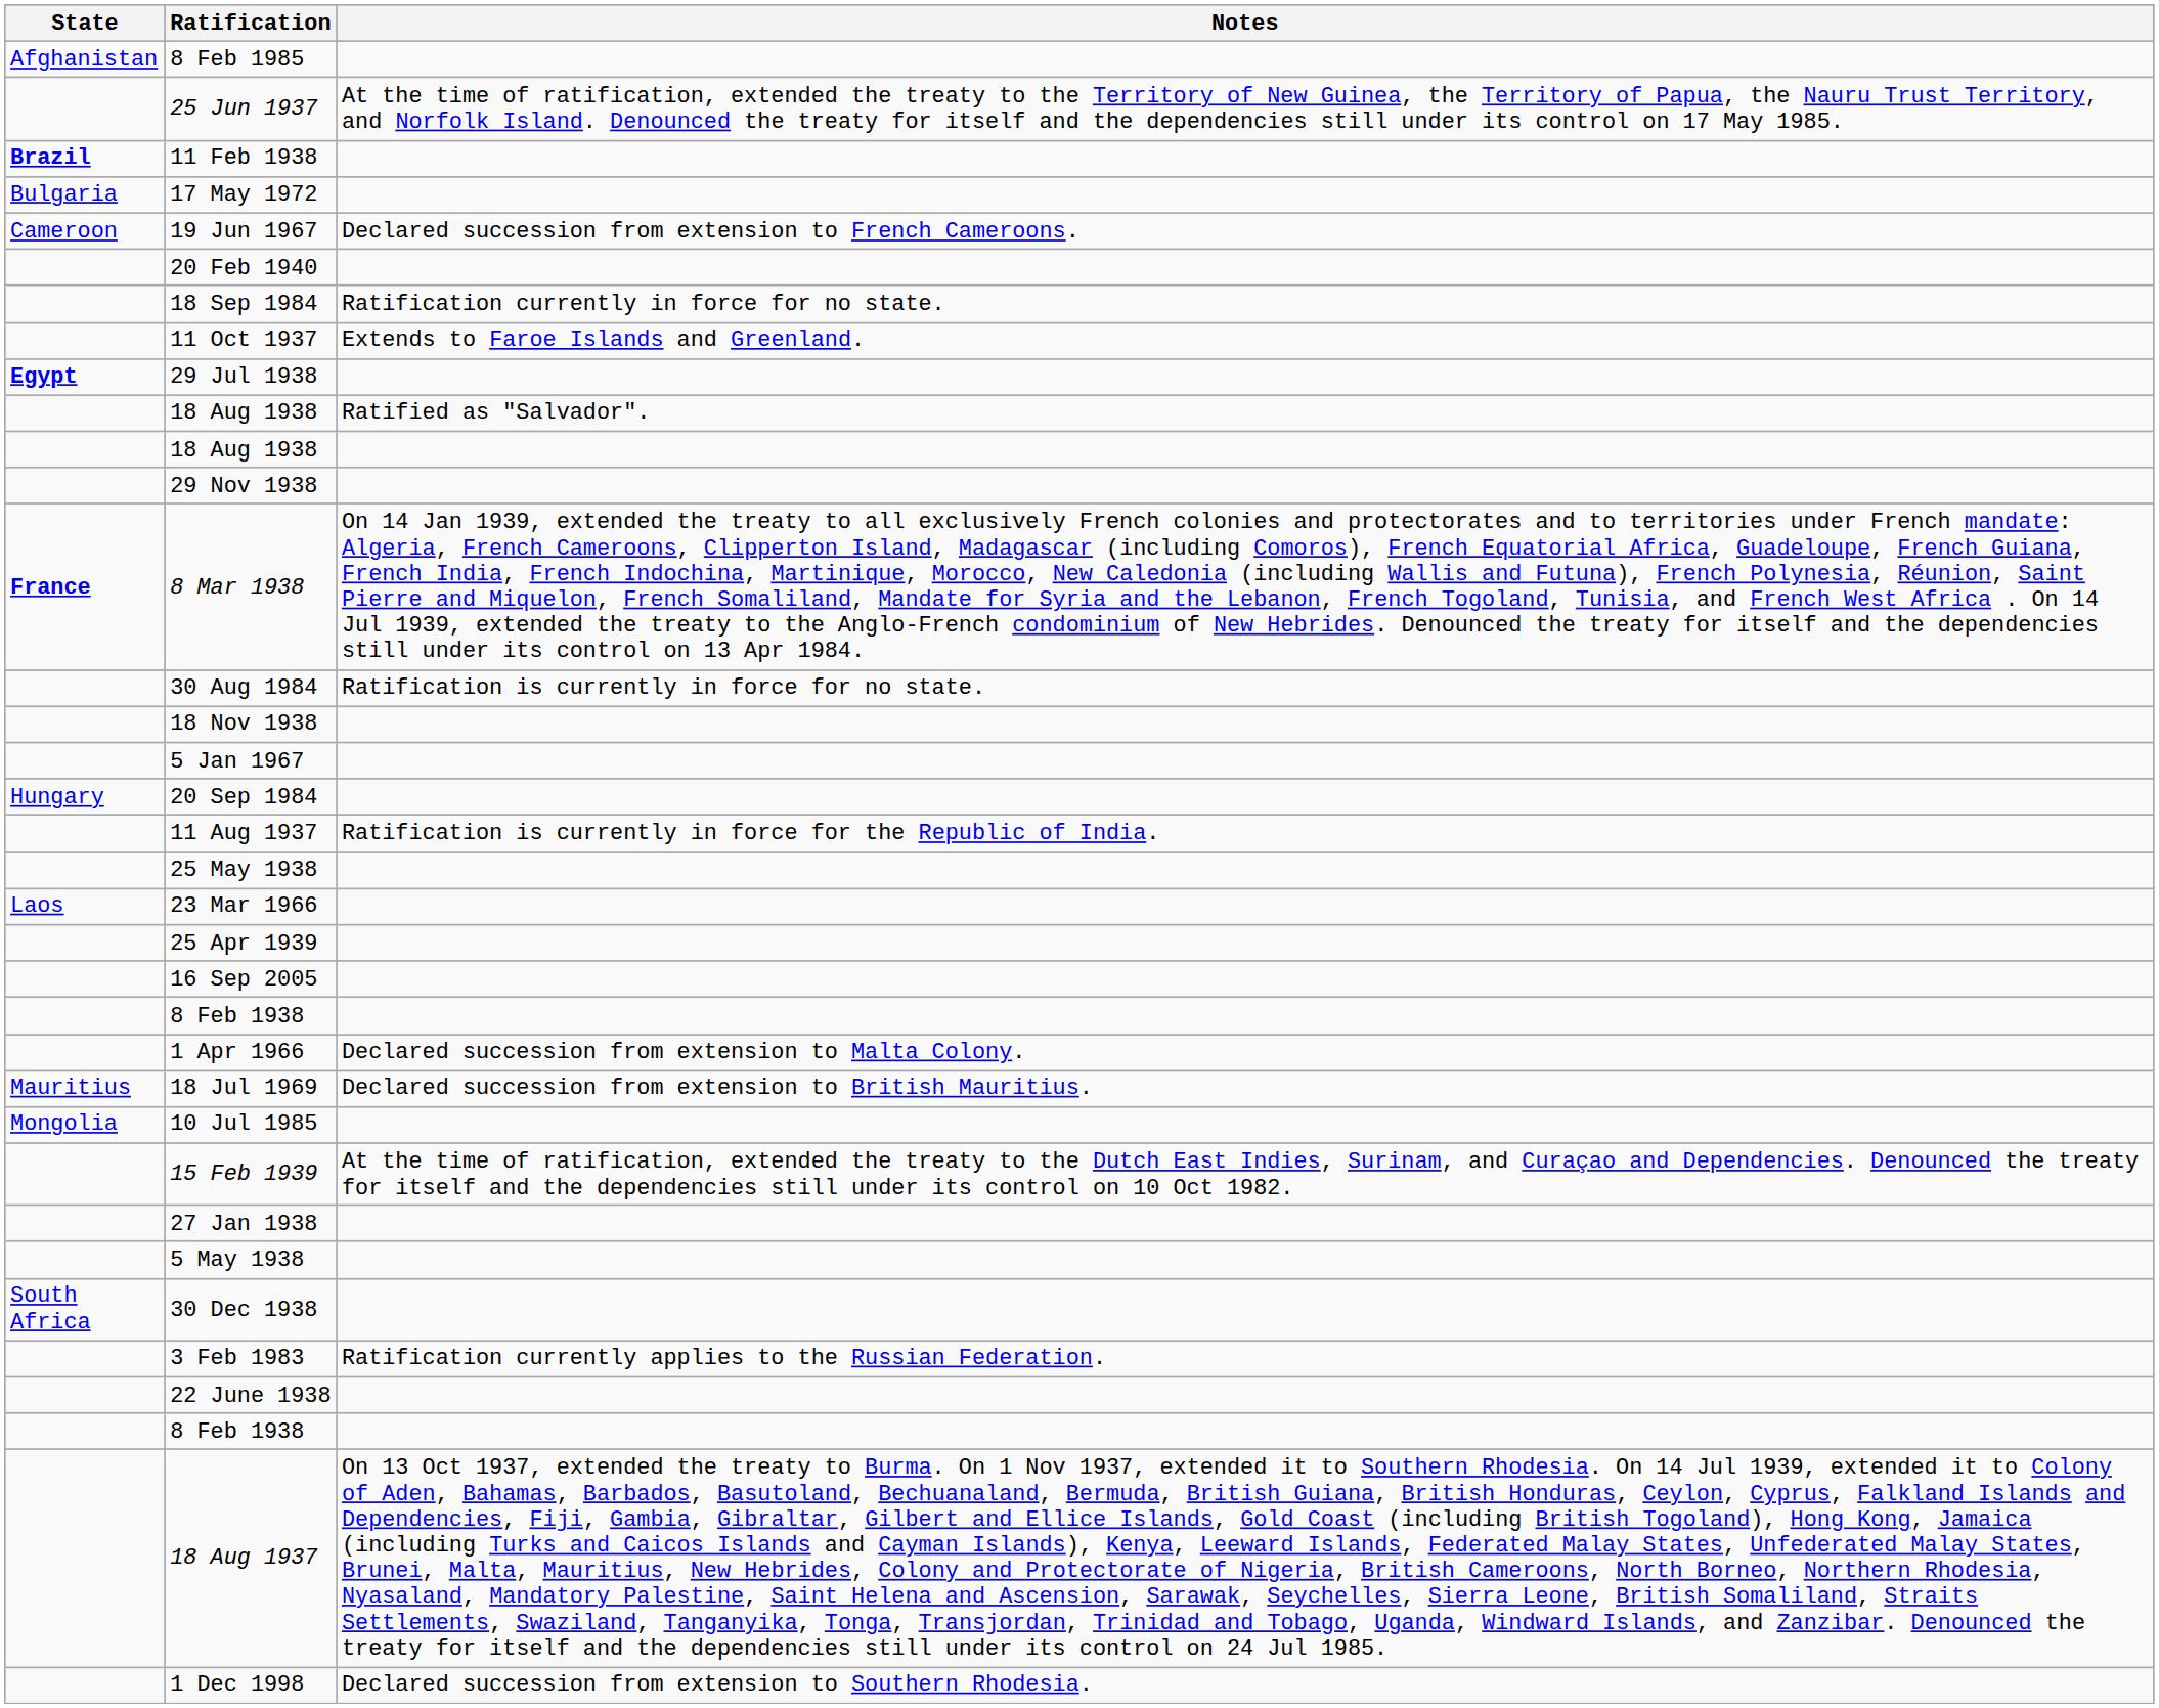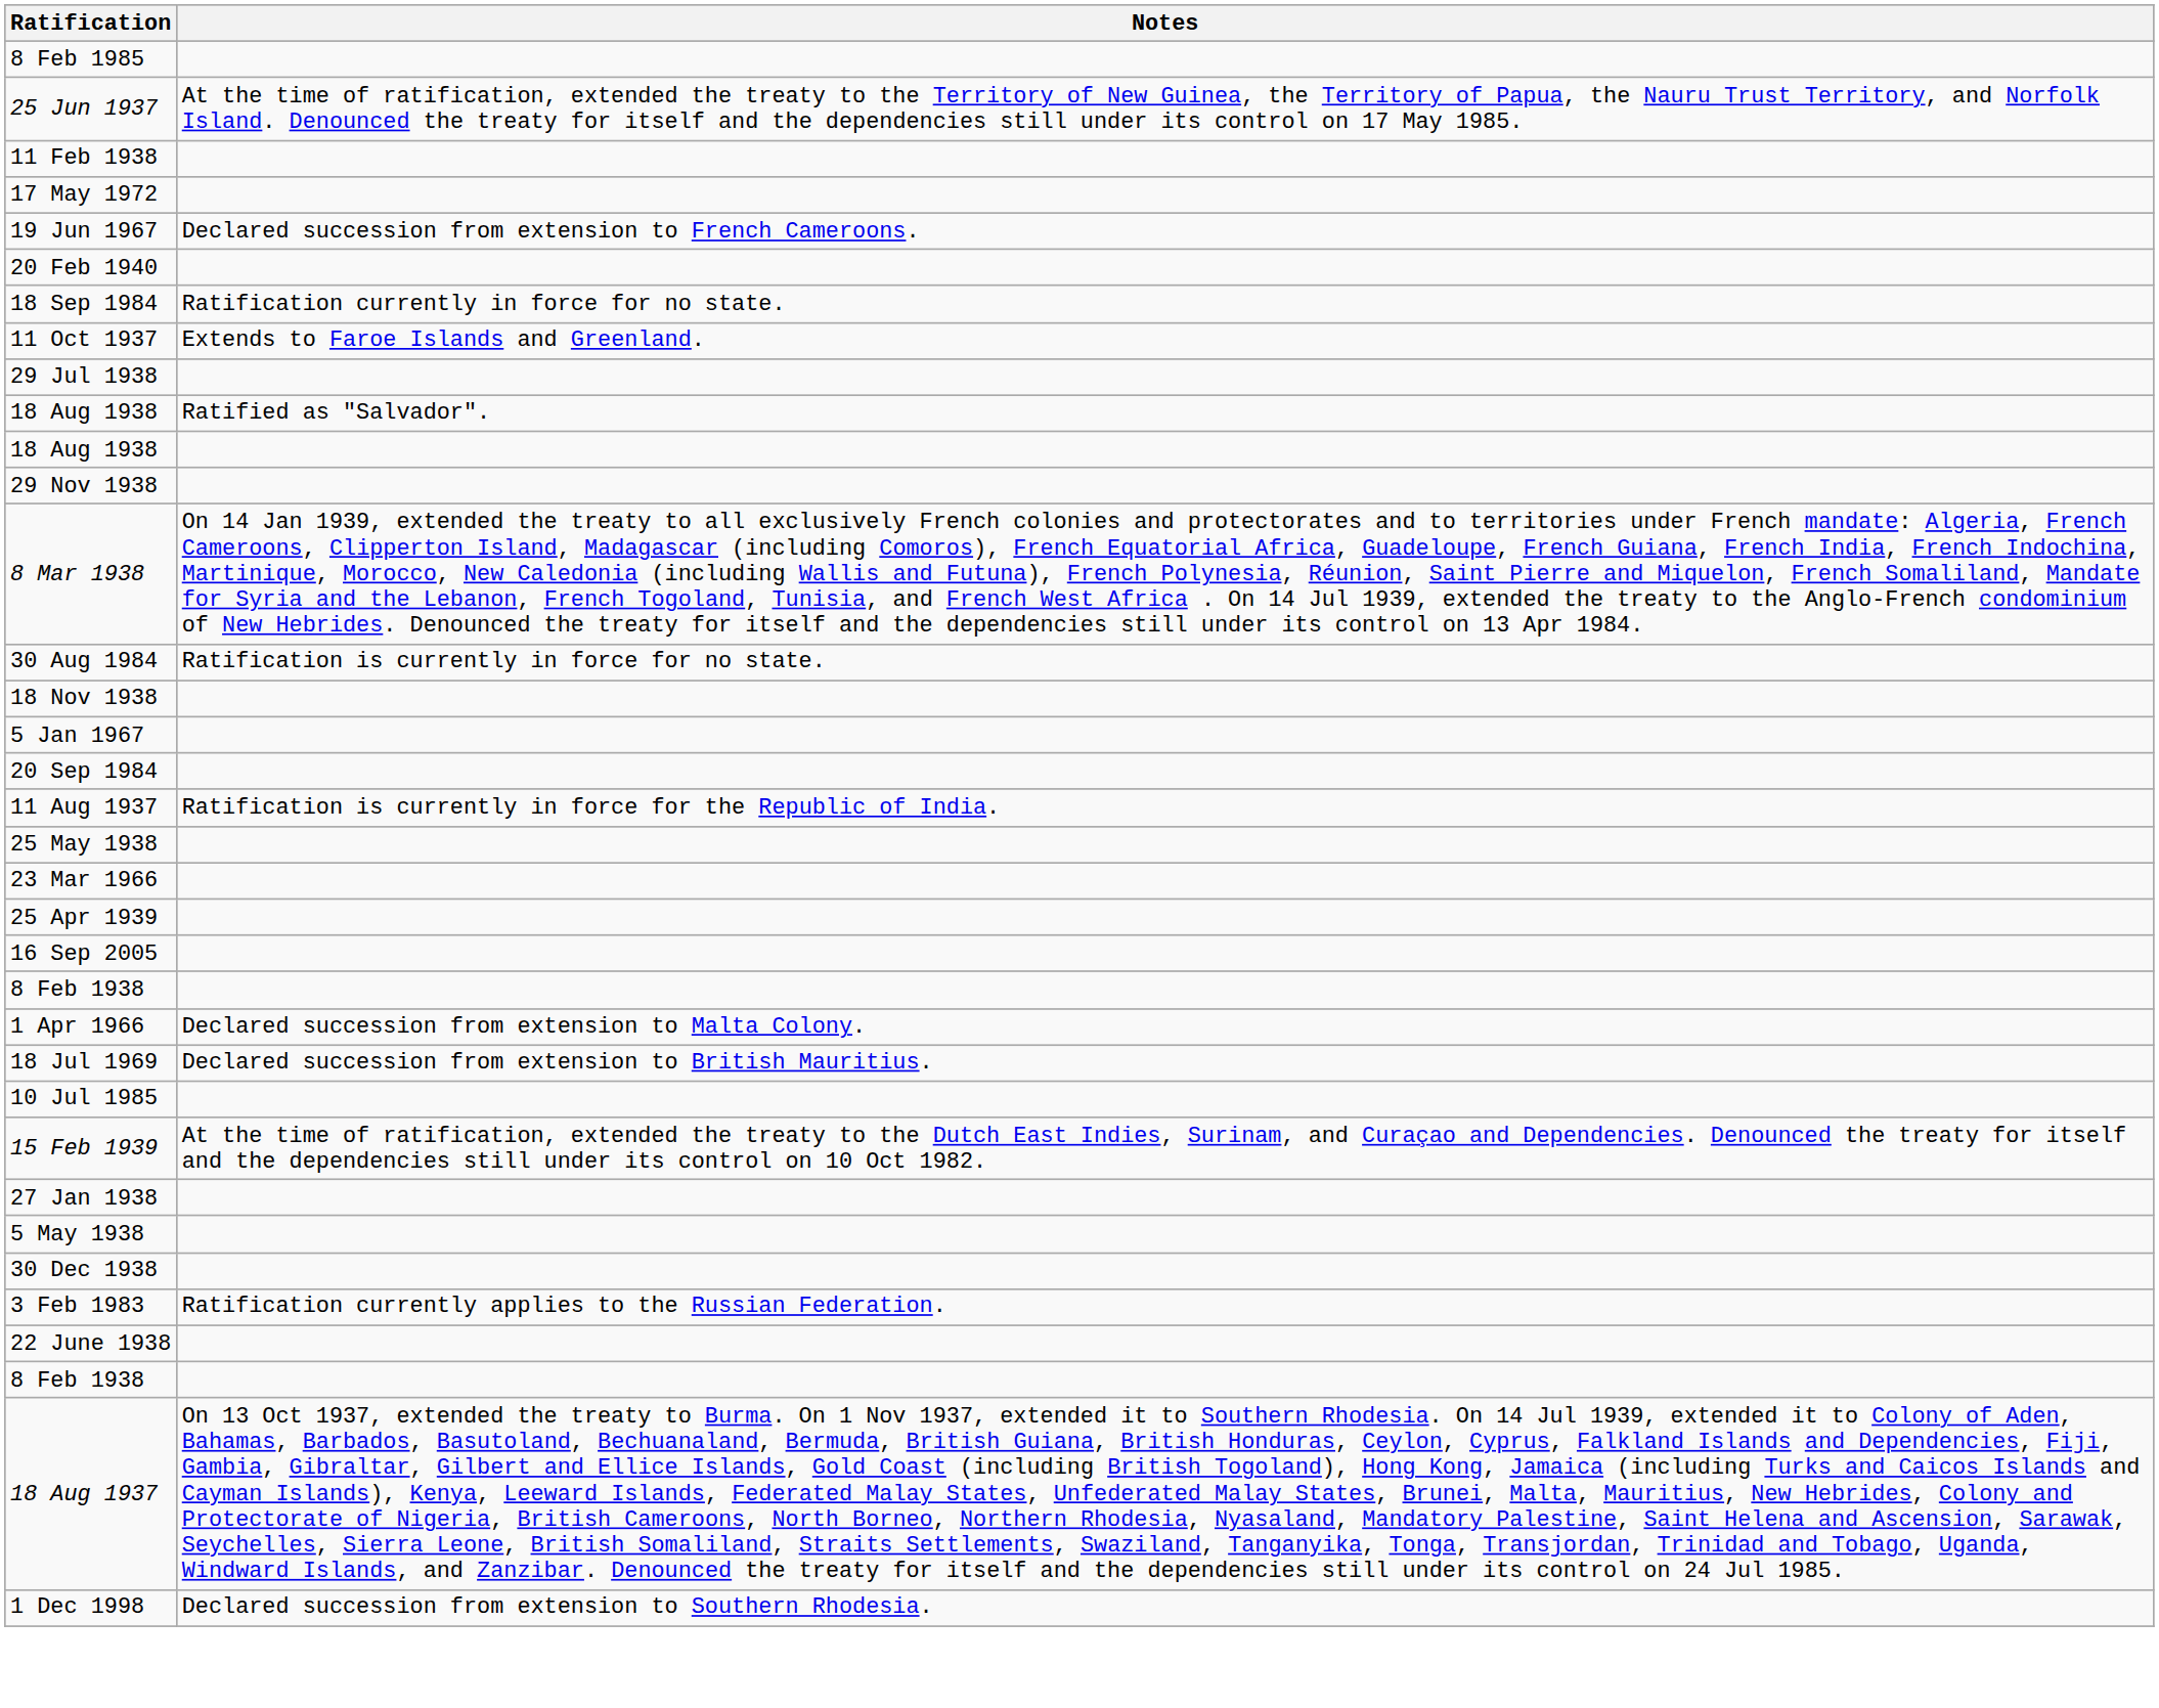 <table class="wikitable sortable">
 <tr>
-<th>State</th>
 <th>Ratification</th>
 <th>Notes</th>
 </tr>
 <tr>
-<td> <a href='#'>Afghanistan</a></td>
 <td>8 Feb 1985</td>
 <td></td>
 </tr>
 <tr>
-<td></td>
 <td><em>25 Jun 1937</em></td>
 <td>At the time of ratification, extended the treaty to the <a href='#'>Territory of New Guinea</a>, the <a href='#'>Territory of Papua</a>, the <a href='#'>Nauru Trust Territory</a>, and <a href='#'>Norfolk Island</a>. <a href='#'>Denounced</a> the treaty for itself and the dependencies still under its control on 17 May 1985.</td>
 </tr>
 <tr>
-<td><strong> <a href='#'>Brazil</a></strong></td>
 <td>11 Feb 1938</td>
 <td></td>
 </tr>
 <tr>
-<td> <a href='#'>Bulgaria</a></td>
 <td>17 May 1972</td>
 <td></td>
 </tr>
 <tr>
-<td> <a href='#'>Cameroon</a></td>
 <td>19 Jun 1967</td>
 <td>Declared succession from extension to <a href='#'>French Cameroons</a>.</td>
 </tr>
 <tr>
-<td><strong></strong></td>
 <td>20 Feb 1940</td>
 <td></td>
 </tr>
 <tr>
-<td><strong></strong></td>
 <td>18 Sep 1984</td>
 <td>Ratification currently in force for no state.</td>
 </tr>
 <tr>
-<td><strong></strong></td>
 <td>11 Oct 1937</td>
 <td>Extends to <a href='#'>Faroe Islands</a> and <a href='#'>Greenland</a>.</td>
 </tr>
 <tr>
-<td><strong> <a href='#'>Egypt</a></strong></td>
 <td>29 Jul 1938</td>
 <td></td>
 </tr>
 <tr>
-<td></td>
 <td>18 Aug 1938</td>
 <td>Ratified as "Salvador".</td>
 </tr>
 <tr>
-<td><strong></strong></td>
 <td>18 Aug 1938</td>
 <td></td>
 </tr>
 <tr>
-<td></td>
 <td>29 Nov 1938</td>
 <td></td>
 </tr>
 <tr>
-<td><strong> <a href='#'>France</a></strong></td>
 <td><em>8 Mar 1938</em></td>
 <td>On 14 Jan 1939, extended the treaty to all exclusively French colonies and protectorates and to territories under French <a href='#'>mandate</a>: <a href='#'>Algeria</a>, <a href='#'>French Cameroons</a>, <a href='#'>Clipperton Island</a>, <a href='#'>Madagascar</a> (including <a href='#'>Comoros</a>), <a href='#'>French Equatorial Africa</a>, <a href='#'>Guadeloupe</a>, <a href='#'>French Guiana</a>, <a href='#'>French India</a>, <a href='#'>French Indochina</a>, <a href='#'>Martinique</a>, <a href='#'>Morocco</a>, <a href='#'>New Caledonia</a> (including <a href='#'>Wallis and Futuna</a>), <a href='#'>French Polynesia</a>, <a href='#'>Réunion</a>, <a href='#'>Saint Pierre and Miquelon</a>, <a href='#'>French Somaliland</a>, <a href='#'>Mandate for Syria and the Lebanon</a>, <a href='#'>French Togoland</a>, <a href='#'>Tunisia</a>, and <a href='#'>French West Africa</a> . On 14 Jul 1939, extended the treaty to the Anglo-French <a href='#'>condominium</a> of <a href='#'>New Hebrides</a>. Denounced the treaty for itself and the dependencies still under its control on 13 Apr 1984.</td>
 </tr>
 <tr>
-<td></td>
 <td>30 Aug 1984</td>
 <td>Ratification is currently in force for no state.</td>
 </tr>
 <tr>
-<td></td>
 <td>18 Nov 1938</td>
 <td></td>
 </tr>
 <tr>
-<td></td>
 <td>5 Jan 1967</td>
 <td></td>
 </tr>
 <tr>
-<td> <a href='#'>Hungary</a></td>
 <td>20 Sep 1984</td>
 <td></td>
 </tr>
 <tr>
-<td><strong></strong></td>
 <td>11 Aug 1937</td>
 <td>Ratification is currently in force for the <a href='#'>Republic of India</a>.</td>
 </tr>
 <tr>
-<td></td>
 <td>25 May 1938</td>
 <td></td>
 </tr>
 <tr>
-<td> <a href='#'>Laos</a></td>
 <td>23 Mar 1966</td>
 <td></td>
 </tr>
 <tr>
-<td></td>
 <td>25 Apr 1939</td>
 <td></td>
 </tr>
 <tr>
-<td></td>
 <td>16 Sep 2005</td>
 <td></td>
 </tr>
 <tr>
-<td><strong></strong></td>
 <td>8 Feb 1938</td>
 <td></td>
 </tr>
 <tr>
-<td></td>
 <td>1 Apr 1966</td>
 <td>Declared succession from extension to <a href='#'>Malta Colony</a>.</td>
 </tr>
 <tr>
-<td> <a href='#'>Mauritius</a></td>
 <td>18 Jul 1969</td>
 <td>Declared succession from extension to <a href='#'>British Mauritius</a>.</td>
 </tr>
 <tr>
-<td> <a href='#'>Mongolia</a></td>
 <td>10 Jul 1985</td>
 <td></td>
 </tr>
 <tr>
-<td><strong></strong></td>
 <td><em>15 Feb 1939</em></td>
 <td>At the time of ratification, extended the treaty to the <a href='#'>Dutch East Indies</a>, <a href='#'>Surinam</a>, and <a href='#'>Curaçao and Dependencies</a>. <a href='#'>Denounced</a> the treaty for itself and the dependencies still under its control on 10 Oct 1982.</td>
 </tr>
 <tr>
-<td><strong></strong></td>
 <td>27 Jan 1938</td>
 <td></td>
 </tr>
 <tr>
-<td><strong></strong></td>
 <td>5 May 1938</td>
 <td></td>
 </tr>
 <tr>
-<td> <a href='#'>South Africa</a></td>
 <td>30 Dec 1938</td>
 <td></td>
 </tr>
 <tr>
-<td><strong></strong></td>
 <td>3 Feb 1983</td>
 <td>Ratification currently applies to the <a href='#'>Russian Federation</a>.</td>
 </tr>
 <tr>
-<td></td>
 <td>22 June 1938</td>
 <td></td>
 </tr>
 <tr>
-<td><strong></strong></td>
 <td>8 Feb 1938</td>
 <td></td>
 </tr>
 <tr>
-<td><strong></strong></td>
 <td><em>18 Aug 1937</em></td>
 <td>On 13 Oct 1937, extended the treaty to <a href='#'>Burma</a>. On 1 Nov 1937, extended it to <a href='#'>Southern Rhodesia</a>. On 14 Jul 1939, extended it to <a href='#'>Colony of Aden</a>, <a href='#'>Bahamas</a>, <a href='#'>Barbados</a>, <a href='#'>Basutoland</a>, <a href='#'>Bechuanaland</a>, <a href='#'>Bermuda</a>, <a href='#'>British Guiana</a>, <a href='#'>British Honduras</a>, <a href='#'>Ceylon</a>, <a href='#'>Cyprus</a>, <a href='#'>Falkland Islands</a> <a href='#'>and Dependencies</a>, <a href='#'>Fiji</a>, <a href='#'>Gambia</a>, <a href='#'>Gibraltar</a>, <a href='#'>Gilbert and Ellice Islands</a>, <a href='#'>Gold Coast</a> (including <a href='#'>British Togoland</a>), <a href='#'>Hong Kong</a>, <a href='#'>Jamaica</a> (including <a href='#'>Turks and Caicos Islands</a> and <a href='#'>Cayman Islands</a>), <a href='#'>Kenya</a>, <a href='#'>Leeward Islands</a>, <a href='#'>Federated Malay States</a>, <a href='#'>Unfederated Malay States</a>, <a href='#'>Brunei</a>, <a href='#'>Malta</a>, <a href='#'>Mauritius</a>, <a href='#'>New Hebrides</a>, <a href='#'>Colony and Protectorate of Nigeria</a>, <a href='#'>British Cameroons</a>, <a href='#'>North Borneo</a>, <a href='#'>Northern Rhodesia</a>, <a href='#'>Nyasaland</a>, <a href='#'>Mandatory Palestine</a>, <a href='#'>Saint Helena and Ascension</a>, <a href='#'>Sarawak</a>, <a href='#'>Seychelles</a>, <a href='#'>Sierra Leone</a>, <a href='#'>British Somaliland</a>, <a href='#'>Straits Settlements</a>, <a href='#'>Swaziland</a>, <a href='#'>Tanganyika</a>, <a href='#'>Tonga</a>, <a href='#'>Transjordan</a>, <a href='#'>Trinidad and Tobago</a>, <a href='#'>Uganda</a>, <a href='#'>Windward Islands</a>, and <a href='#'>Zanzibar</a>. <a href='#'>Denounced</a> the treaty for itself and the dependencies still under its control on 24 Jul 1985.</td>
 </tr>
 <tr>
-<td></td>
 <td>1 Dec 1998</td>
 <td>Declared succession from extension to <a href='#'>Southern Rhodesia</a>.</td>
 </tr>
 </table>
